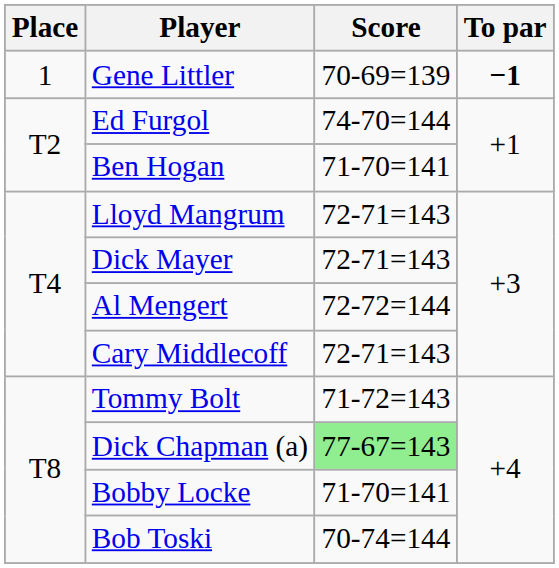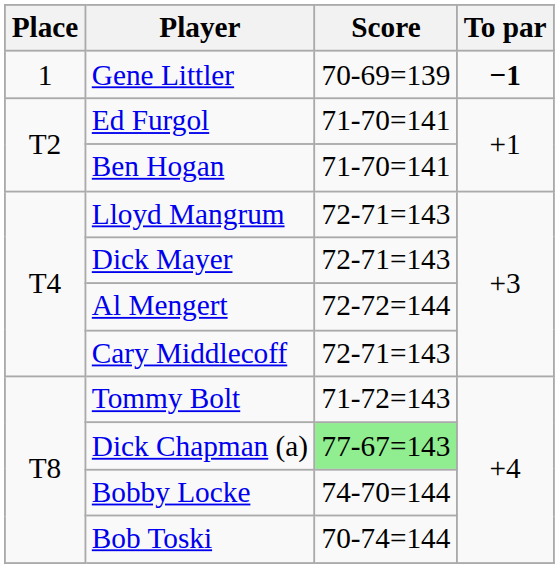 <table class=wikitable>
 <tr>
 <th>Place</th>
 <th>Player</th>
 <th>Score</th>
 <th>To par</th>
 </tr>
 <tr>
 <td align=center>1</td>
 <td> <a href='#'>Gene Littler</a></td>
 <td>70-69=139</td>
 <td align=center><strong>−1</strong></td>
 </tr>
 <tr>
 <td rowspan=2 align=center>T2</td>
 <td> <a href='#'>Ed Furgol</a></td>
-<td>74-70=144</td>
+<td>71-70=141</td>
 <td rowspan=2 align=center>+1</td>
 </tr>
 <tr>
 <td> <a href='#'>Ben Hogan</a></td>
 <td>71-70=141</td>
 </tr>
 <tr>
 <td rowspan=4 align=center>T4</td>
 <td> <a href='#'>Lloyd Mangrum</a></td>
 <td>72-71=143</td>
 <td rowspan=4 align=center>+3</td>
 </tr>
 <tr>
 <td> <a href='#'>Dick Mayer</a></td>
 <td>72-71=143</td>
 </tr>
 <tr>
 <td> <a href='#'>Al Mengert</a></td>
 <td>72-72=144</td>
 </tr>
 <tr>
 <td> <a href='#'>Cary Middlecoff</a></td>
 <td>72-71=143</td>
 </tr>
 <tr>
 <td rowspan=4 align=center>T8</td>
 <td> <a href='#'>Tommy Bolt</a></td>
 <td>71-72=143</td>
 <td rowspan=4 align=center>+4</td>
 </tr>
 <tr>
 <td> <a href='#'>Dick Chapman</a> (a)</td>
 <td style="background: lightgreen;">77-67=143</td>
 </tr>
 <tr>
 <td> <a href='#'>Bobby Locke</a></td>
-<td>71-70=141</td>
+<td>74-70=144</td>
 </tr>
 <tr>
 <td> <a href='#'>Bob Toski</a></td>
 <td>70-74=144</td>
 </tr>
 </table>
